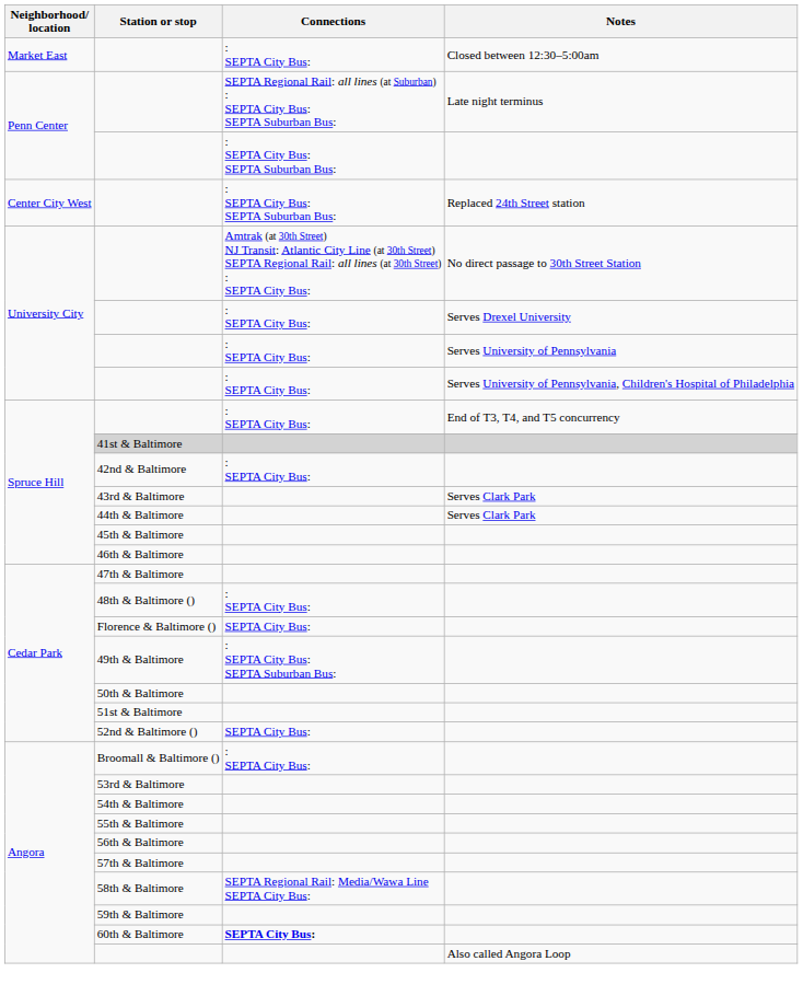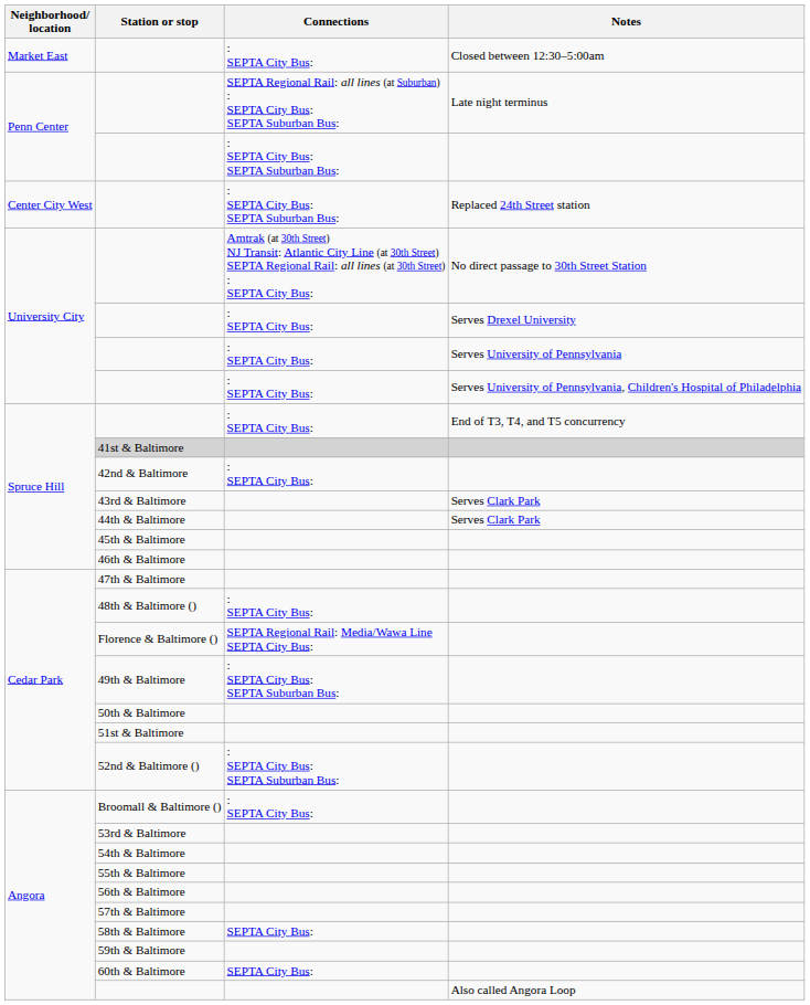 <table class="wikitable">
 <tr>
 <th>Neighborhood/<br>location</th>
 <th>Station or stop</th>
 <th>Connections</th>
 <th>Notes</th>
 </tr>
 <tr>
 <td><a href='#'>Market East</a></td>
 <td></td>
 <td>:     <br> <a href='#'>SEPTA City Bus</a>: </td>
 <td>Closed between 12:30–5:00am</td>
 </tr>
 <tr>
 <td rowspan=2><a href='#'>Penn Center</a></td>
 <td></td>
 <td> <a href='#'>SEPTA Regional Rail</a>: <em>all lines</em> <small>(at <a href='#'>Suburban</a>)</small><br>:      <br> <a href='#'>SEPTA City Bus</a>: <br> <a href='#'>SEPTA Suburban Bus</a>: </td>
 <td>Late night terminus</td>
 </tr>
 <tr>
 <td></td>
 <td>:    <br> <a href='#'>SEPTA City Bus</a>: <br> <a href='#'>SEPTA Suburban Bus</a>: </td>
 <td></td>
 </tr>
 <tr>
 <td><a href='#'>Center City West</a></td>
 <td></td>
 <td>:    <br> <a href='#'>SEPTA City Bus</a>: <br> <a href='#'>SEPTA Suburban Bus</a>: </td>
 <td>Replaced <a href='#'>24th Street</a> station</td>
 </tr>
 <tr>
 <td rowspan=4><a href='#'>University City</a></td>
 <td></td>
 <td> <a href='#'>Amtrak</a> <small>(at <a href='#'>30th Street</a>)</small><br> <a href='#'>NJ Transit</a>:  <a href='#'>Atlantic City Line</a> <small>(at <a href='#'>30th Street</a>)</small><br> <a href='#'>SEPTA Regional Rail</a>: <em>all lines</em> <small>(at <a href='#'>30th Street</a>)</small><br>:     <br> <a href='#'>SEPTA City Bus</a>: </td>
 <td>No direct passage to <a href='#'>30th Street Station</a></td>
 </tr>
 <tr>
 <td></td>
 <td>:    <br> <a href='#'>SEPTA City Bus</a>: </td>
 <td>Serves <a href='#'>Drexel University</a></td>
 </tr>
 <tr>
 <td></td>
 <td>:   <br> <a href='#'>SEPTA City Bus</a>: </td>
 <td>Serves <a href='#'>University of Pennsylvania</a></td>
 </tr>
 <tr>
 <td></td>
 <td>:   <br> <a href='#'>SEPTA City Bus</a>: </td>
 <td>Serves <a href='#'>University of Pennsylvania</a>, <a href='#'>Children's Hospital of Philadelphia</a></td>
 </tr>
 <tr>
 <td rowspan=7><a href='#'>Spruce Hill</a></td>
 <td></td>
 <td>:   <br> <a href='#'>SEPTA City Bus</a>: </td>
 <td>End of T3, T4, and T5 concurrency</td>
 </tr>
 <tr bgcolor=lightgray>
 <td>41st & Baltimore</td>
 <td></td>
 <td></td>
 </tr>
 <tr>
 <td>42nd & Baltimore</td>
 <td>:     <br> <a href='#'>SEPTA City Bus</a>: </td>
 <td></td>
 </tr>
 <tr>
 <td>43rd & Baltimore</td>
 <td></td>
 <td>Serves <a href='#'>Clark Park</a></td>
 </tr>
 <tr>
 <td>44th & Baltimore</td>
 <td></td>
 <td>Serves <a href='#'>Clark Park</a></td>
 </tr>
 <tr>
 <td>45th & Baltimore</td>
 <td></td>
 <td></td>
 </tr>
 <tr>
 <td>46th & Baltimore</td>
 <td></td>
 <td></td>
 </tr>
 <tr>
 <td rowspan=7><a href='#'>Cedar Park</a></td>
 <td>47th & Baltimore</td>
 <td></td>
 <td></td>
 </tr>
 <tr>
 <td>48th & Baltimore ()</td>
 <td>:   <br> <a href='#'>SEPTA City Bus</a>: </td>
 <td></td>
 </tr>
 <tr>
 <td>Florence & Baltimore ()</td>
-<td> <a href='#'>SEPTA City Bus</a>: </td>
+<td> <a href='#'>SEPTA Regional Rail</a>: <a href='#'>Media/Wawa Line</a> <br> <a href='#'>SEPTA City Bus</a>: </td>
 <td></td>
 </tr>
 <tr>
 <td>49th & Baltimore</td>
 <td>:    <br> <a href='#'>SEPTA City Bus</a>: <br> <a href='#'>SEPTA Suburban Bus</a>: </td>
 <td></td>
 </tr>
 <tr>
 <td>50th & Baltimore</td>
 <td></td>
 <td></td>
 </tr>
 <tr>
 <td>51st & Baltimore</td>
 <td></td>
 <td></td>
 </tr>
 <tr>
 <td>52nd & Baltimore ()</td>
-<td> <a href='#'>SEPTA City Bus</a>: </td>
+<td>:    <br> <a href='#'>SEPTA City Bus</a>: <br> <a href='#'>SEPTA Suburban Bus</a>: </td>
 <td></td>
 </tr>
 <tr>
 <td rowspan=10><a href='#'>Angora</a></td>
 <td>Broomall & Baltimore ()</td>
 <td>:   <br> <a href='#'>SEPTA City Bus</a>: </td>
 <td></td>
 </tr>
 <tr>
 <td>53rd & Baltimore</td>
 <td></td>
 <td></td>
 </tr>
 <tr>
 <td>54th & Baltimore</td>
 <td></td>
 <td></td>
 </tr>
 <tr>
 <td>55th & Baltimore</td>
 <td></td>
 <td></td>
 </tr>
 <tr>
 <td>56th & Baltimore</td>
 <td></td>
 <td></td>
 </tr>
 <tr>
 <td>57th & Baltimore</td>
 <td></td>
 <td></td>
 </tr>
 <tr>
 <td>58th & Baltimore</td>
-<td> <a href='#'>SEPTA Regional Rail</a>: <a href='#'>Media/Wawa Line</a> <br> <a href='#'>SEPTA City Bus</a>: </td>
+<td> <a href='#'>SEPTA City Bus</a>: </td>
 <td></td>
 </tr>
 <tr>
 <td>59th & Baltimore</td>
 <td></td>
 <td></td>
 </tr>
 <tr>
 <td>60th & Baltimore</td>
-<td><strong> <a href='#'>SEPTA City Bus</a>: </strong></td>
+<td> <a href='#'>SEPTA City Bus</a>: </td>
 <td></td>
 </tr>
 <tr>
 <td></td>
 <td></td>
 <td>Also called Angora Loop</td>
 </tr>
 </table>
